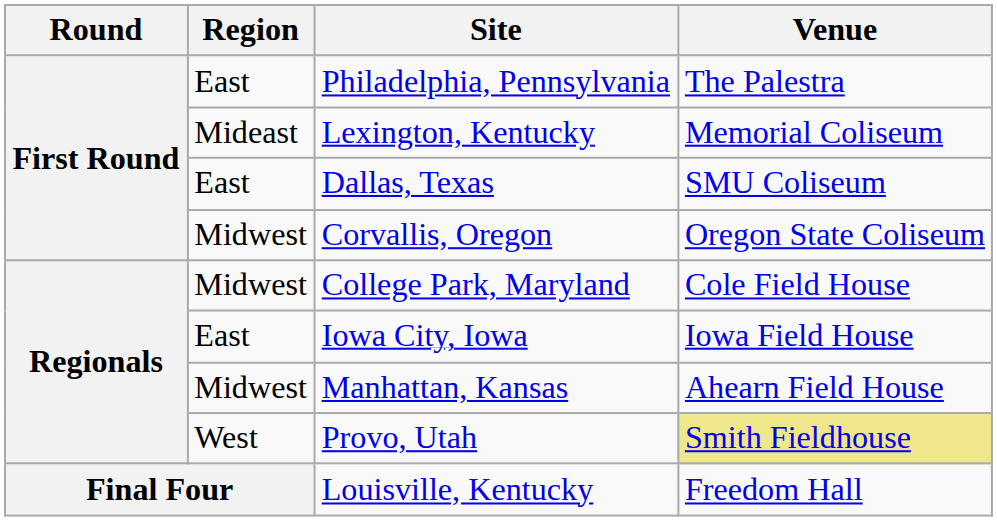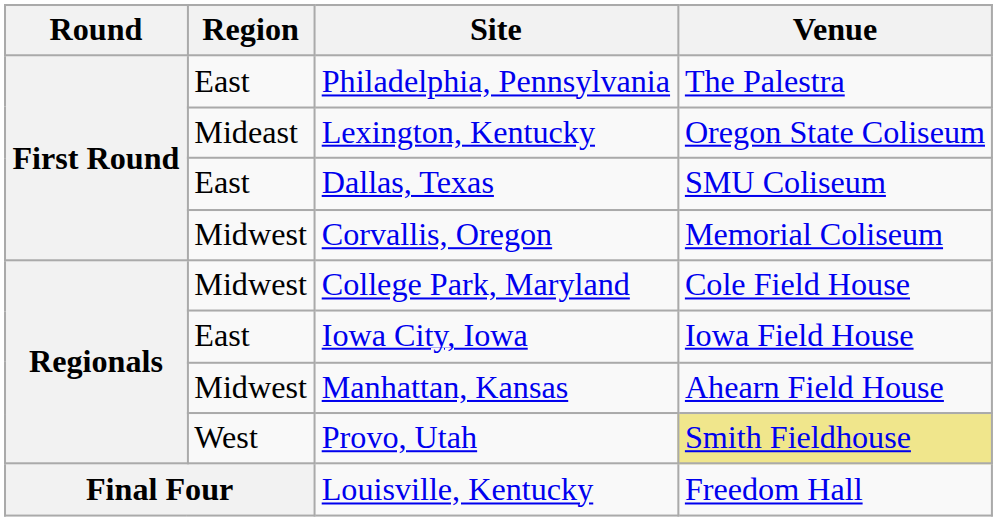 <table class="wikitable">
 <tr>
 <th>Round</th>
 <th>Region</th>
 <th>Site</th>
 <th>Venue</th>
 </tr>
 <tr>
 <th rowspan="4">First Round</th>
 <td>East</td>
 <td><a href='#'>Philadelphia, Pennsylvania</a></td>
 <td><a href='#'>The Palestra</a></td>
 </tr>
 <tr>
 <td>Mideast</td>
 <td><a href='#'>Lexington, Kentucky</a></td>
-<td><a href='#'>Memorial Coliseum</a></td>
+<td><a href='#'>Oregon State Coliseum</a></td>
 </tr>
 <tr>
 <td>East</td>
 <td><a href='#'>Dallas, Texas</a></td>
 <td><a href='#'>SMU Coliseum</a></td>
 </tr>
 <tr>
 <td>Midwest</td>
 <td><a href='#'>Corvallis, Oregon</a></td>
-<td><a href='#'>Oregon State Coliseum</a></td>
+<td><a href='#'>Memorial Coliseum</a></td>
 </tr>
 <tr>
 <th rowspan="4">Regionals</th>
 <td>Midwest</td>
 <td><a href='#'>College Park, Maryland</a></td>
 <td><a href='#'>Cole Field House</a></td>
 </tr>
 <tr>
 <td>East</td>
 <td><a href='#'>Iowa City, Iowa</a></td>
 <td><a href='#'>Iowa Field House</a></td>
 </tr>
 <tr>
 <td>Midwest</td>
 <td><a href='#'>Manhattan, Kansas</a></td>
 <td><a href='#'>Ahearn Field House</a></td>
 </tr>
 <tr>
 <td>West</td>
 <td><a href='#'>Provo, Utah</a></td>
 <td style="background: khaki;"><a href='#'>Smith Fieldhouse</a></td>
 </tr>
 <tr>
 <th colspan="2">Final Four</th>
 <td><a href='#'>Louisville, Kentucky</a></td>
 <td><a href='#'>Freedom Hall</a></td>
 </tr>
 </table>
